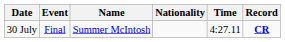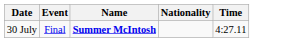 <table class="wikitable" style=text-align:center>
 <tr>
 <th>Date</th>
 <th>Event</th>
 <th>Name</th>
 <th>Nationality</th>
 <th>Time</th>
-<th>Record</th>
 </tr>
 <tr>
 <td>30 July</td>
 <td><a href='#'>Final</a></td>
-<td align=left><a href='#'>Summer McIntosh</a></td>
+<td align=left><strong><a href='#'>Summer McIntosh</a></strong></td>
 <td align=left></td>
 <td>4:27.11</td>
-<td><strong><a href='#'>CR</a></strong></td>
 </tr>
 </table>
